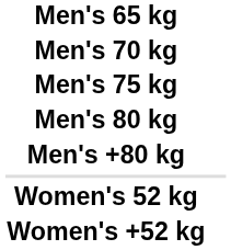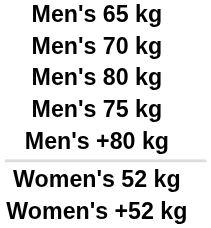 <table>
 <tr>
 <th scope="row">Men's 65 kg</th>
 <td></td>
 <td></td>
 <td></td>
 </tr>
 <tr>
 <th scope="row">Men's 70 kg</th>
 <td></td>
 <td></td>
 <td></td>
 </tr>
 <tr>
-<th scope="row">Men's 75 kg</th>
+<th scope="row">Men's 80 kg</th>
 <td></td>
 <td></td>
 <td></td>
 </tr>
 <tr>
-<th scope="row">Men's 80 kg</th>
+<th scope="row">Men's 75 kg</th>
 <td></td>
 <td></td>
 <td></td>
 </tr>
 <tr>
 <th scope="row">Men's +80 kg</th>
 <td></td>
 <td></td>
 <td></td>
 </tr>
 <tr bgcolor=#DDDDDD>
 <td colspan=4></td>
 </tr>
 <tr>
 <th scope="row">Women's 52 kg</th>
 <td></td>
 <td></td>
 <td></td>
 </tr>
 <tr>
 <th scope="row">Women's +52 kg</th>
 <td></td>
 <td></td>
 <td></td>
 </tr>
 </table>
